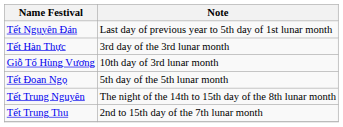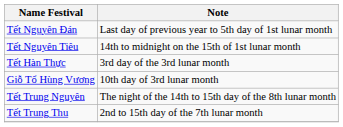 <table class="wikitable sortable">
 <tr>
 <th>Name Festival</th>
 <th>Note</th>
 </tr>
 <tr>
 <td><a href='#'>Tết Nguyên Đán</a></td>
 <td>Last day of previous year to 5th day of 1st lunar month</td>
 </tr>
 <tr>
+<td><a href='#'>Tết Nguyên Tiêu</a></td>
+<td>14th to midnight on the 15th of 1st lunar month</td>
+</tr>
+<tr>
 <td><a href='#'>Tết Hàn Thực</a></td>
 <td>3rd day of the 3rd lunar month</td>
 </tr>
 <tr>
 <td><a href='#'>Giỗ Tổ Hùng Vương</a></td>
 <td>10th day of 3rd lunar month</td>
-</tr>
-<tr>
-<td><a href='#'>Tết Đoan Ngọ</a></td>
-<td>5th day of the 5th lunar month</td>
 </tr>
 <tr>
 <td><a href='#'>Tết Trung Nguyên</a></td>
 <td>The night of the 14th to 15th day of the 8th lunar month</td>
 </tr>
 <tr>
 <td><a href='#'>Tết Trung Thu</a></td>
 <td>2nd to 15th day of the 7th lunar month</td>
 </tr>
 <tr>
 </tr>
 </table>
